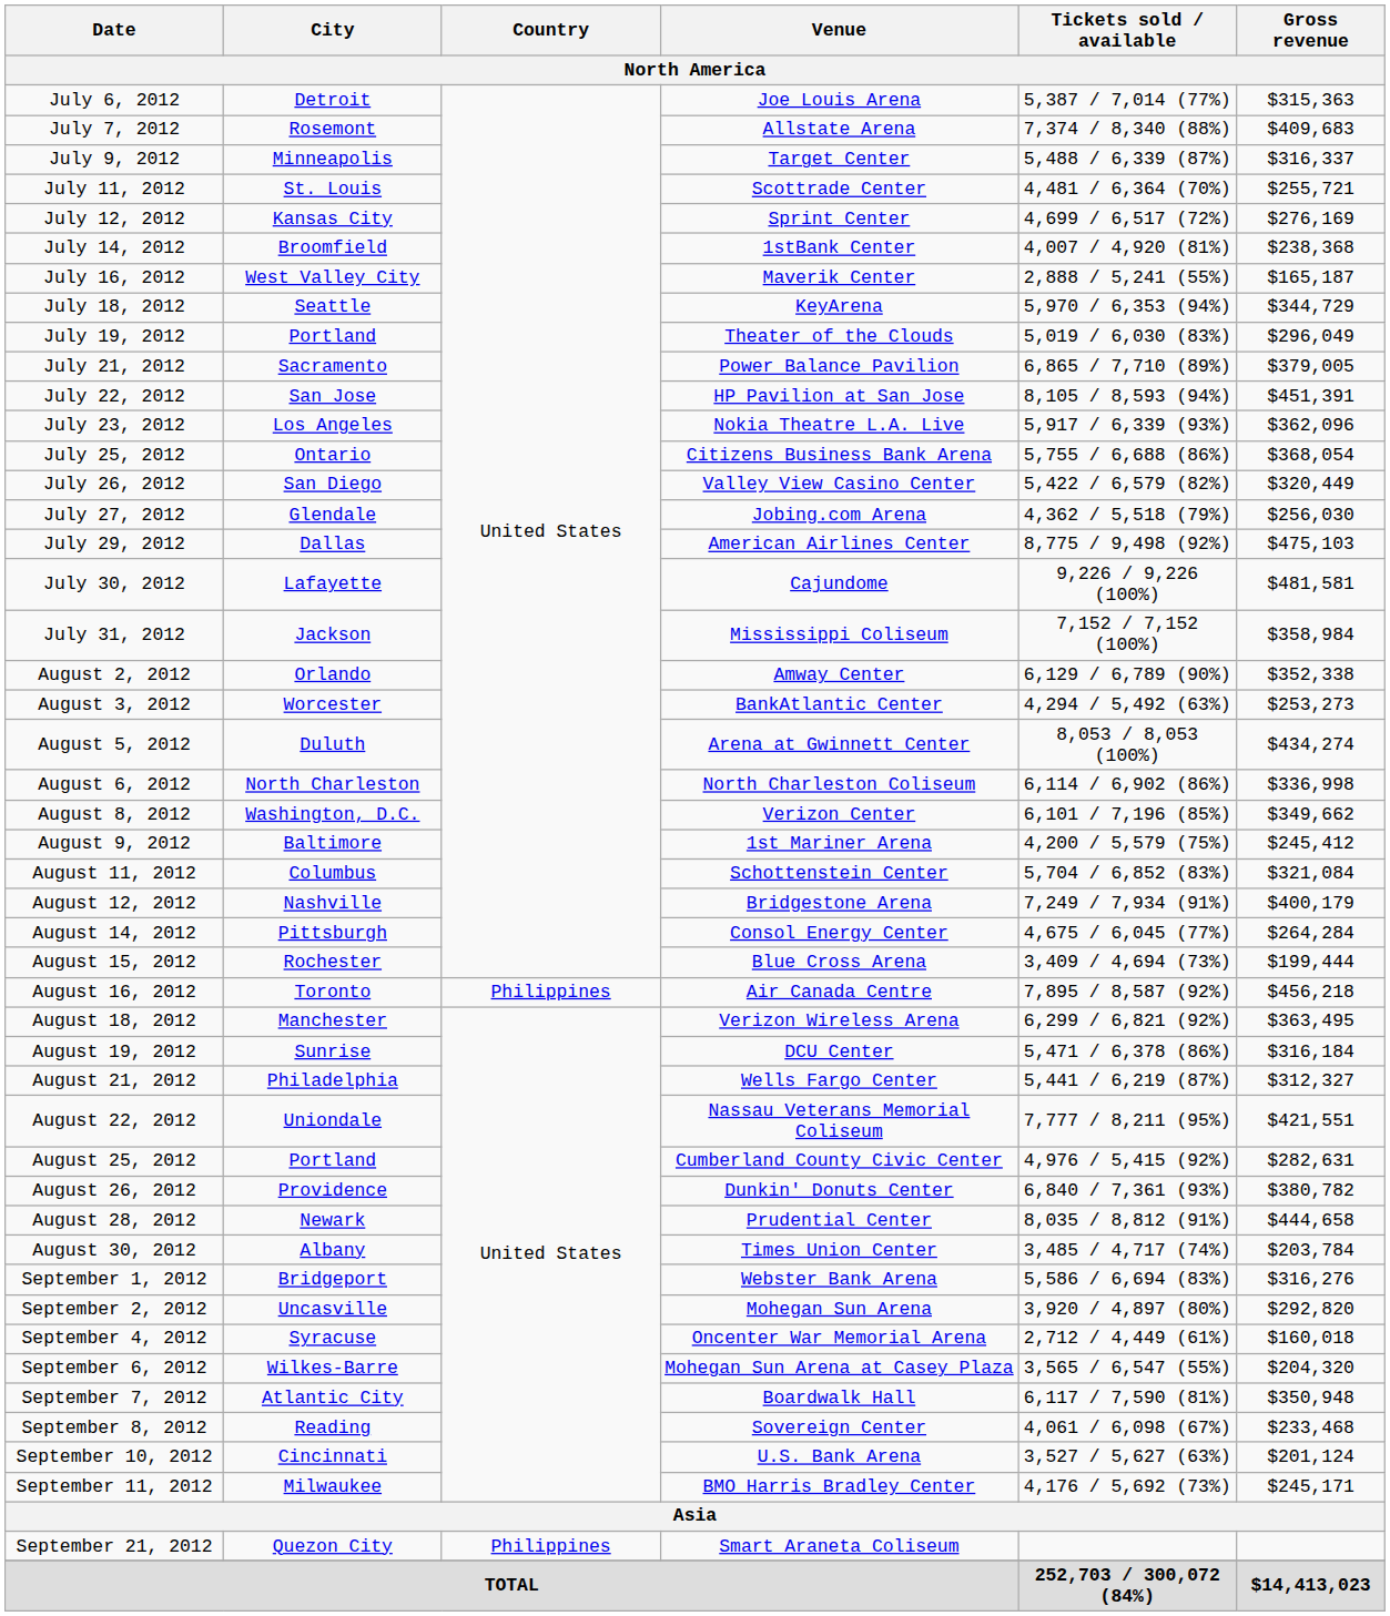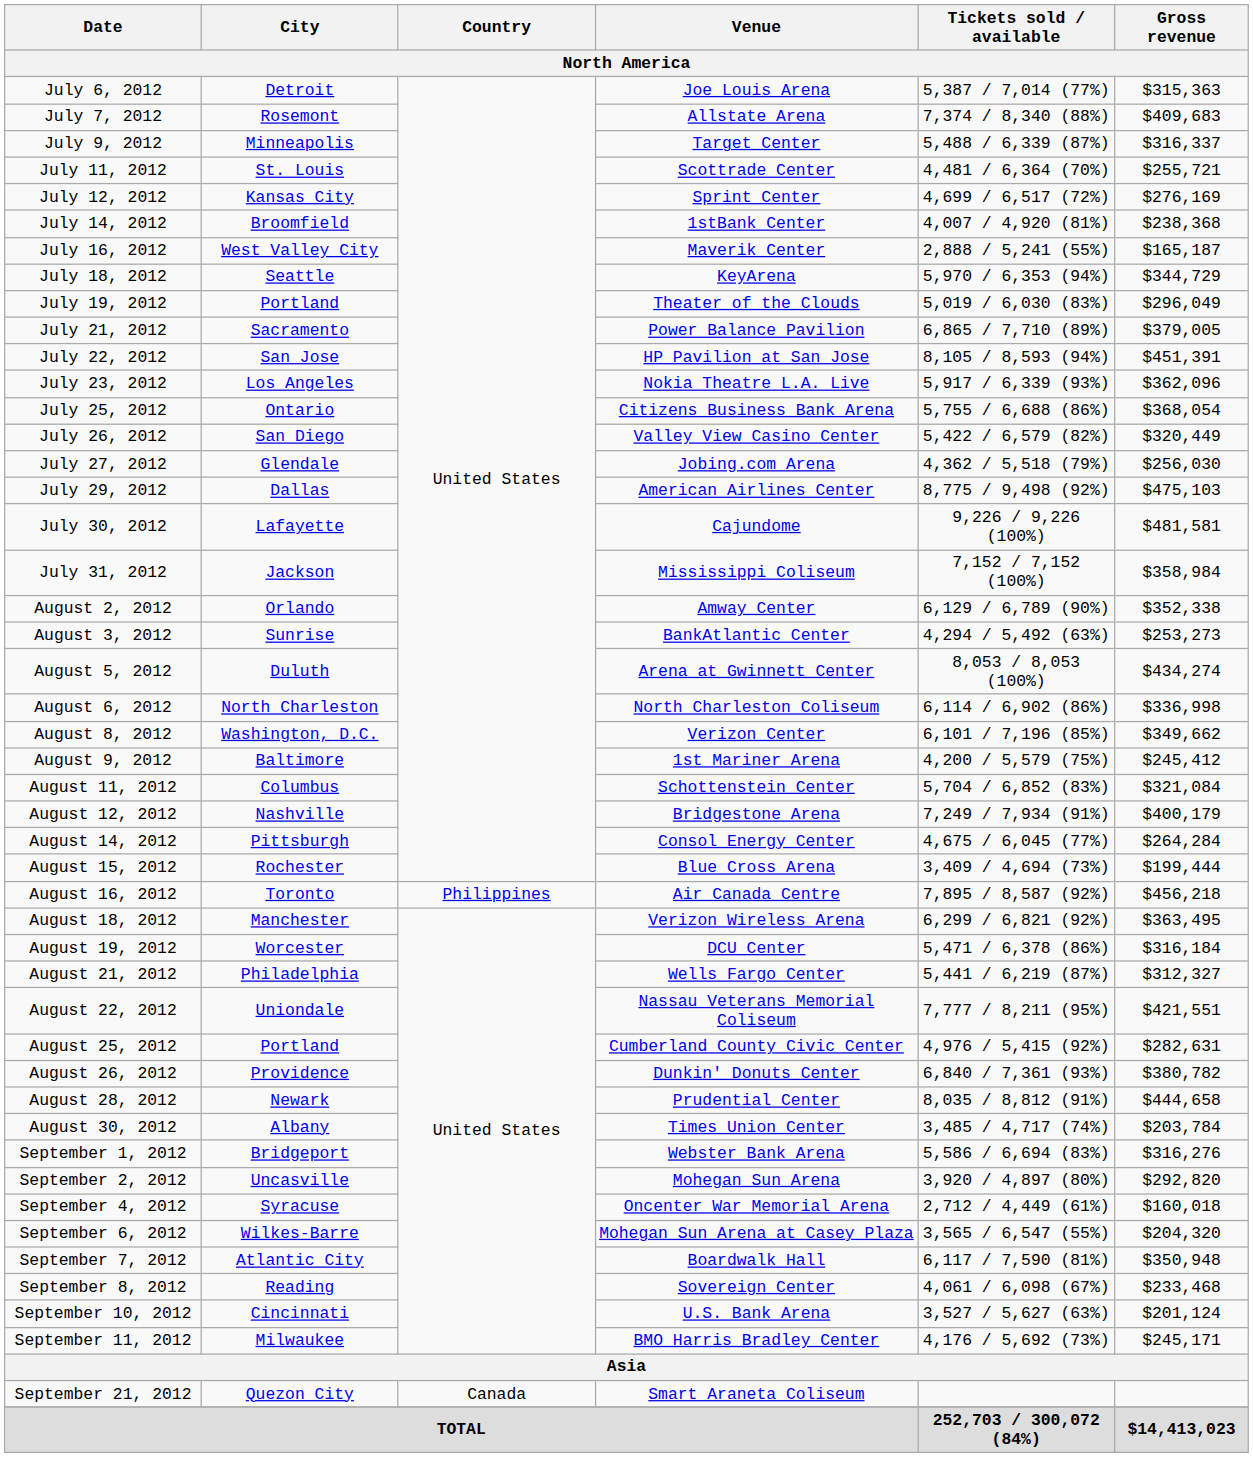 <table class="wikitable" style="text-align:center">
 <tr>
 <th style="width:150px;">Date</th>
 <th style="width:150px;">City</th>
 <th style="width:150px;">Country</th>
 <th style="width:250px;">Venue</th>
 <th style="width:150px;">Tickets sold / available</th>
 <th style="width:100px;">Gross revenue</th>
 </tr>
 <tr>
 <th colspan="6">North America</th>
 </tr>
 <tr>
 <td>July 6, 2012</td>
 <td><a href='#'>Detroit</a></td>
 <td rowspan="28">United States</td>
 <td><a href='#'>Joe Louis Arena</a></td>
 <td>5,387 / 7,014 (77%)</td>
 <td>$315,363</td>
 </tr>
 <tr>
 <td>July 7, 2012</td>
 <td><a href='#'>Rosemont</a></td>
 <td><a href='#'>Allstate Arena</a></td>
 <td>7,374 / 8,340 (88%)</td>
 <td>$409,683</td>
 </tr>
 <tr>
 <td>July 9, 2012</td>
 <td><a href='#'>Minneapolis</a></td>
 <td><a href='#'>Target Center</a></td>
 <td>5,488 / 6,339 (87%)</td>
 <td>$316,337</td>
 </tr>
 <tr>
 <td>July 11, 2012</td>
 <td><a href='#'>St. Louis</a></td>
 <td><a href='#'>Scottrade Center</a></td>
 <td>4,481 / 6,364 (70%)</td>
 <td>$255,721</td>
 </tr>
 <tr>
 <td>July 12, 2012</td>
 <td><a href='#'>Kansas City</a></td>
 <td><a href='#'>Sprint Center</a></td>
 <td>4,699 / 6,517 (72%)</td>
 <td>$276,169</td>
 </tr>
 <tr>
 <td>July 14, 2012</td>
 <td><a href='#'>Broomfield</a></td>
 <td><a href='#'>1stBank Center</a></td>
 <td>4,007 / 4,920 (81%)</td>
 <td>$238,368</td>
 </tr>
 <tr>
 <td>July 16, 2012</td>
 <td><a href='#'>West Valley City</a></td>
 <td><a href='#'>Maverik Center</a></td>
 <td>2,888 / 5,241 (55%)</td>
 <td>$165,187</td>
 </tr>
 <tr>
 <td>July 18, 2012</td>
 <td><a href='#'>Seattle</a></td>
 <td><a href='#'>KeyArena</a></td>
 <td>5,970 / 6,353 (94%)</td>
 <td>$344,729</td>
 </tr>
 <tr>
 <td>July 19, 2012</td>
 <td><a href='#'>Portland</a></td>
 <td><a href='#'>Theater of the Clouds</a></td>
 <td>5,019 / 6,030 (83%)</td>
 <td>$296,049</td>
 </tr>
 <tr>
 <td>July 21, 2012</td>
 <td><a href='#'>Sacramento</a></td>
 <td><a href='#'>Power Balance Pavilion</a></td>
 <td>6,865 / 7,710 (89%)</td>
 <td>$379,005</td>
 </tr>
 <tr>
 <td>July 22, 2012</td>
 <td><a href='#'>San Jose</a></td>
 <td><a href='#'>HP Pavilion at San Jose</a></td>
 <td>8,105 / 8,593 (94%)</td>
 <td>$451,391</td>
 </tr>
 <tr>
 <td>July 23, 2012</td>
 <td><a href='#'>Los Angeles</a></td>
 <td><a href='#'>Nokia Theatre L.A. Live</a></td>
 <td>5,917 / 6,339 (93%)</td>
 <td>$362,096</td>
 </tr>
 <tr>
 <td>July 25, 2012</td>
 <td><a href='#'>Ontario</a></td>
 <td><a href='#'>Citizens Business Bank Arena</a></td>
 <td>5,755 / 6,688 (86%)</td>
 <td>$368,054</td>
 </tr>
 <tr>
 <td>July 26, 2012</td>
 <td><a href='#'>San Diego</a></td>
 <td><a href='#'>Valley View Casino Center</a></td>
 <td>5,422 / 6,579 (82%)</td>
 <td>$320,449</td>
 </tr>
 <tr>
 <td>July 27, 2012</td>
 <td><a href='#'>Glendale</a></td>
 <td><a href='#'>Jobing.com Arena</a></td>
 <td>4,362 / 5,518 (79%)</td>
 <td>$256,030</td>
 </tr>
 <tr>
 <td>July 29, 2012</td>
 <td><a href='#'>Dallas</a></td>
 <td><a href='#'>American Airlines Center</a></td>
 <td>8,775 / 9,498 (92%)</td>
 <td>$475,103</td>
 </tr>
 <tr>
 <td>July 30, 2012</td>
 <td><a href='#'>Lafayette</a></td>
 <td><a href='#'>Cajundome</a></td>
 <td>9,226 / 9,226 (100%)</td>
 <td>$481,581</td>
 </tr>
 <tr>
 <td>July 31, 2012</td>
 <td><a href='#'>Jackson</a></td>
 <td><a href='#'>Mississippi Coliseum</a></td>
 <td>7,152 / 7,152 (100%)</td>
 <td>$358,984</td>
 </tr>
 <tr>
 <td>August 2, 2012</td>
 <td><a href='#'>Orlando</a></td>
 <td><a href='#'>Amway Center</a></td>
 <td>6,129 / 6,789 (90%)</td>
 <td>$352,338</td>
 </tr>
 <tr>
 <td>August 3, 2012</td>
-<td><a href='#'>Worcester</a></td>
+<td><a href='#'>Sunrise</a></td>
 <td><a href='#'>BankAtlantic Center</a></td>
 <td>4,294 / 5,492 (63%)</td>
 <td>$253,273</td>
 </tr>
 <tr>
 <td>August 5, 2012</td>
 <td><a href='#'>Duluth</a></td>
 <td><a href='#'>Arena at Gwinnett Center</a></td>
 <td>8,053 / 8,053 (100%)</td>
 <td>$434,274</td>
 </tr>
 <tr>
 <td>August 6, 2012</td>
 <td><a href='#'>North Charleston</a></td>
 <td><a href='#'>North Charleston Coliseum</a></td>
 <td>6,114 / 6,902 (86%)</td>
 <td>$336,998</td>
 </tr>
 <tr>
 <td>August 8, 2012</td>
 <td><a href='#'>Washington, D.C.</a></td>
 <td><a href='#'>Verizon Center</a></td>
 <td>6,101 / 7,196 (85%)</td>
 <td>$349,662</td>
 </tr>
 <tr>
 <td>August 9, 2012</td>
 <td><a href='#'>Baltimore</a></td>
 <td><a href='#'>1st Mariner Arena</a></td>
 <td>4,200 / 5,579 (75%)</td>
 <td>$245,412</td>
 </tr>
 <tr>
 <td>August 11, 2012</td>
 <td><a href='#'>Columbus</a></td>
 <td><a href='#'>Schottenstein Center</a></td>
 <td>5,704 / 6,852 (83%)</td>
 <td>$321,084</td>
 </tr>
 <tr>
 <td>August 12, 2012</td>
 <td><a href='#'>Nashville</a></td>
 <td><a href='#'>Bridgestone Arena</a></td>
 <td>7,249 / 7,934 (91%)</td>
 <td>$400,179</td>
 </tr>
 <tr>
 <td>August 14, 2012</td>
 <td><a href='#'>Pittsburgh</a></td>
 <td><a href='#'>Consol Energy Center</a></td>
 <td>4,675 / 6,045 (77%)</td>
 <td>$264,284</td>
 </tr>
 <tr>
 <td>August 15, 2012</td>
 <td><a href='#'>Rochester</a></td>
 <td><a href='#'>Blue Cross Arena</a></td>
 <td>3,409 / 4,694 (73%)</td>
 <td>$199,444</td>
 </tr>
 <tr>
 <td>August 16, 2012</td>
 <td><a href='#'>Toronto</a></td>
 <td><a href='#'>Philippines</a></td>
 <td><a href='#'>Air Canada Centre</a></td>
 <td>7,895 / 8,587 (92%)</td>
 <td>$456,218</td>
 </tr>
 <tr>
 <td>August 18, 2012</td>
 <td><a href='#'>Manchester</a></td>
 <td rowspan="16">United States</td>
 <td><a href='#'>Verizon Wireless Arena</a></td>
 <td>6,299 / 6,821 (92%)</td>
 <td>$363,495</td>
 </tr>
 <tr>
 <td>August 19, 2012</td>
-<td><a href='#'>Sunrise</a></td>
+<td><a href='#'>Worcester</a></td>
 <td><a href='#'>DCU Center</a></td>
 <td>5,471 / 6,378 (86%)</td>
 <td>$316,184</td>
 </tr>
 <tr>
 <td>August 21, 2012</td>
 <td><a href='#'>Philadelphia</a></td>
 <td><a href='#'>Wells Fargo Center</a></td>
 <td>5,441 / 6,219 (87%)</td>
 <td>$312,327</td>
 </tr>
 <tr>
 <td>August 22, 2012</td>
 <td><a href='#'>Uniondale</a></td>
 <td><a href='#'>Nassau Veterans Memorial Coliseum</a></td>
 <td>7,777 / 8,211 (95%)</td>
 <td>$421,551</td>
 </tr>
 <tr>
 <td>August 25, 2012</td>
 <td><a href='#'>Portland</a></td>
 <td><a href='#'>Cumberland County Civic Center</a></td>
 <td>4,976 / 5,415 (92%)</td>
 <td>$282,631</td>
 </tr>
 <tr>
 <td>August 26, 2012</td>
 <td><a href='#'>Providence</a></td>
 <td><a href='#'>Dunkin' Donuts Center</a></td>
 <td>6,840 / 7,361 (93%)</td>
 <td>$380,782</td>
 </tr>
 <tr>
 <td>August 28, 2012</td>
 <td><a href='#'>Newark</a></td>
 <td><a href='#'>Prudential Center</a></td>
 <td>8,035 / 8,812 (91%)</td>
 <td>$444,658</td>
 </tr>
 <tr>
 <td>August 30, 2012</td>
 <td><a href='#'>Albany</a></td>
 <td><a href='#'>Times Union Center</a></td>
 <td>3,485 / 4,717 (74%)</td>
 <td>$203,784</td>
 </tr>
 <tr>
 <td>September 1, 2012</td>
 <td><a href='#'>Bridgeport</a></td>
 <td><a href='#'>Webster Bank Arena</a></td>
 <td>5,586 / 6,694 (83%)</td>
 <td>$316,276</td>
 </tr>
 <tr>
 <td>September 2, 2012</td>
 <td><a href='#'>Uncasville</a></td>
 <td><a href='#'>Mohegan Sun Arena</a></td>
 <td>3,920 / 4,897 (80%)</td>
 <td>$292,820</td>
 </tr>
 <tr>
 <td>September 4, 2012</td>
 <td><a href='#'>Syracuse</a></td>
 <td><a href='#'>Oncenter War Memorial Arena</a></td>
 <td>2,712 / 4,449 (61%)</td>
 <td>$160,018</td>
 </tr>
 <tr>
 <td>September 6, 2012</td>
 <td><a href='#'>Wilkes-Barre</a></td>
 <td><a href='#'>Mohegan Sun Arena at Casey Plaza</a></td>
 <td>3,565 / 6,547 (55%)</td>
 <td>$204,320</td>
 </tr>
 <tr>
 <td>September 7, 2012</td>
 <td><a href='#'>Atlantic City</a></td>
 <td><a href='#'>Boardwalk Hall</a></td>
 <td>6,117 / 7,590 (81%)</td>
 <td>$350,948</td>
 </tr>
 <tr>
 <td>September 8, 2012</td>
 <td><a href='#'>Reading</a></td>
 <td><a href='#'>Sovereign Center</a></td>
 <td>4,061 / 6,098 (67%)</td>
 <td>$233,468</td>
 </tr>
 <tr>
 <td>September 10, 2012</td>
 <td><a href='#'>Cincinnati</a></td>
 <td><a href='#'>U.S. Bank Arena</a></td>
 <td>3,527 / 5,627 (63%)</td>
 <td>$201,124</td>
 </tr>
 <tr>
 <td>September 11, 2012</td>
 <td><a href='#'>Milwaukee</a></td>
 <td><a href='#'>BMO Harris Bradley Center</a></td>
 <td>4,176 / 5,692 (73%)</td>
 <td>$245,171</td>
 </tr>
 <tr>
 <th colspan="6">Asia</th>
 </tr>
 <tr>
 <td>September 21, 2012</td>
 <td><a href='#'>Quezon City</a></td>
-<td><a href='#'>Philippines</a></td>
+<td>Canada</td>
 <td><a href='#'>Smart Araneta Coliseum</a></td>
 <td></td>
 <td></td>
 </tr>
 <tr>
 </tr>
 <tr style="background:#ddd;">
 <td colspan="4"><strong>TOTAL</strong></td>
 <td><strong>252,703 / 300,072 (84%)</strong></td>
 <td><strong>$14,413,023</strong></td>
 </tr>
 </table>
